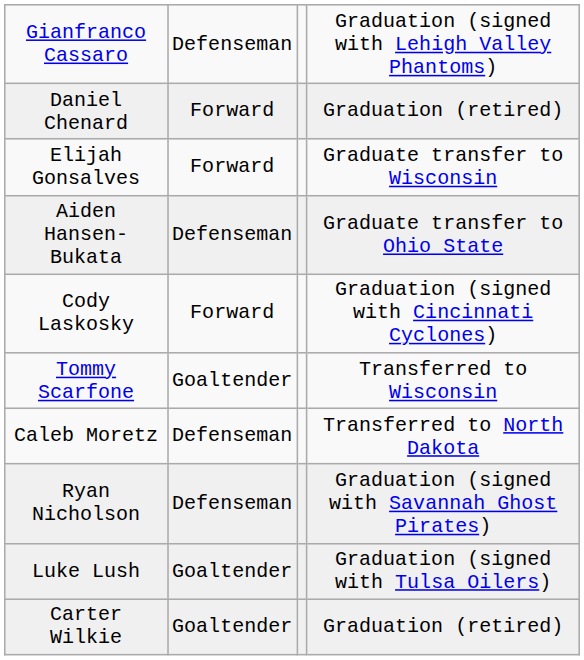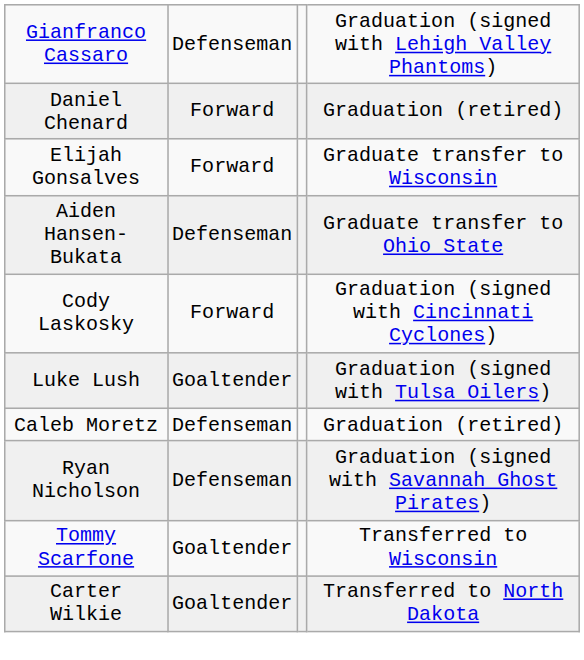 <table class="wikitable" width="60%">
 <tr align="center" bgcolor="">
 <td><a href='#'>Gianfranco Cassaro</a></td>
 <td>Defenseman</td>
 <td></td>
 <td>Graduation (signed with <a href='#'>Lehigh Valley Phantoms</a>)</td>
 </tr>
 <tr align="center" bgcolor="f0f0f0">
 <td>Daniel Chenard</td>
 <td>Forward</td>
 <td></td>
 <td>Graduation (retired)</td>
 </tr>
 <tr align="center" bgcolor="">
 <td>Elijah Gonsalves</td>
 <td>Forward</td>
 <td></td>
 <td>Graduate transfer to <a href='#'>Wisconsin</a></td>
 </tr>
 <tr align="center" bgcolor="f0f0f0">
 <td>Aiden Hansen-Bukata</td>
 <td>Defenseman</td>
 <td></td>
 <td>Graduate transfer to <a href='#'>Ohio State</a></td>
 </tr>
 <tr align="center" bgcolor="">
 <td>Cody Laskosky</td>
 <td>Forward</td>
 <td></td>
 <td>Graduation (signed with <a href='#'>Cincinnati Cyclones</a>)</td>
 </tr>
-<tr align="center" bgcolor="">
-<td><a href='#'>Tommy Scarfone</a></td>
+<tr align="center" bgcolor="f0f0f0">
+<td>Luke Lush</td>
 <td>Goaltender</td>
 <td></td>
-<td>Transferred to <a href='#'>Wisconsin</a></td>
+<td>Graduation (signed with <a href='#'>Tulsa Oilers</a>)</td>
 </tr>
 <tr align="center" bgcolor="">
 <td>Caleb Moretz</td>
 <td>Defenseman</td>
 <td></td>
-<td>Transferred to <a href='#'>North Dakota</a></td>
+<td>Graduation (retired)</td>
 </tr>
 <tr align="center" bgcolor="f0f0f0">
 <td>Ryan Nicholson</td>
 <td>Defenseman</td>
 <td></td>
 <td>Graduation (signed with <a href='#'>Savannah Ghost Pirates</a>)</td>
 </tr>
-<tr align="center" bgcolor="f0f0f0">
-<td>Luke Lush</td>
+<tr align="center" bgcolor="">
+<td><a href='#'>Tommy Scarfone</a></td>
 <td>Goaltender</td>
 <td></td>
-<td>Graduation (signed with <a href='#'>Tulsa Oilers</a>)</td>
+<td>Transferred to <a href='#'>Wisconsin</a></td>
 </tr>
 <tr align="center" bgcolor="f0f0f0">
 <td>Carter Wilkie</td>
 <td>Goaltender</td>
 <td></td>
-<td>Graduation (retired)</td>
+<td>Transferred to <a href='#'>North Dakota</a></td>
 </tr>
 </table>
